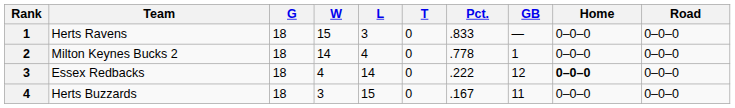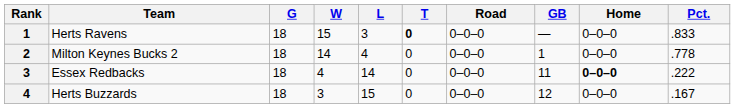 <table class="wikitable">
 <tr>
 <th scope="col" width="5%">Rank</th>
 <th scope="col" width="25%">Team</th>
 <th scope="col" width="5%"><a href='#'>G</a></th>
 <th scope="col" width="5%"><a href='#'>W</a></th>
 <th scope="col" width="5%"><a href='#'>L</a></th>
 <th scope="col" width="5%"><a href='#'>T</a></th>
-<th scope="col" width="7%"><a href='#'>Pct.</a></th>
+<th scope="col" width="10%">Road</th>
 <th scope="col" width="5%"><a href='#'>GB</a></th>
 <th scope="col" width="10%">Home</th>
-<th scope="col" width="10%">Road</th>
+<th scope="col" width="7%"><a href='#'>Pct.</a></th>
 </tr>
 <tr>
 <th>1</th>
 <td style="text-align:left;">Herts Ravens</td>
 <td>18</td>
 <td>15</td>
 <td>3</td>
-<td>0</td>
-<td>.833</td>
+<td><strong>0</strong></td>
+<td>0–0–0</td>
 <td>—</td>
 <td>0–0–0</td>
-<td>0–0–0</td>
+<td>.833</td>
 </tr>
 <tr>
 <th>2</th>
 <td style="text-align:left;">Milton Keynes Bucks 2</td>
 <td>18</td>
 <td>14</td>
 <td>4</td>
 <td>0</td>
-<td>.778</td>
+<td>0–0–0</td>
 <td>1</td>
 <td>0–0–0</td>
-<td>0–0–0</td>
+<td>.778</td>
 </tr>
 <tr>
 <th>3</th>
 <td style="text-align:left;">Essex Redbacks</td>
 <td>18</td>
 <td>4</td>
 <td>14</td>
 <td>0</td>
+<td>0–0–0</td>
+<td>11</td>
+<td><strong>0–0–0</strong></td>
 <td>.222</td>
-<td>12</td>
-<td><strong>0–0–0</strong></td>
-<td>0–0–0</td>
 </tr>
 <tr>
 <th>4</th>
 <td style="text-align:left;">Herts Buzzards</td>
 <td>18</td>
 <td>3</td>
 <td>15</td>
 <td>0</td>
+<td>0–0–0</td>
+<td>12</td>
+<td>0–0–0</td>
 <td>.167</td>
-<td>11</td>
-<td>0–0–0</td>
-<td>0–0–0</td>
 </tr>
 </table>
